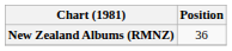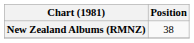 <table class="wikitable plainrowheaders" style="text-align:center">
 <tr>
 <th scope="col">Chart (1981)</th>
 <th scope="col">Position</th>
 </tr>
 <tr>
 <th scope="row">New Zealand Albums (RMNZ)</th>
-<td>36</td>
+<td>38</td>
 </tr>
 <tr>
 </tr>
 </table>
